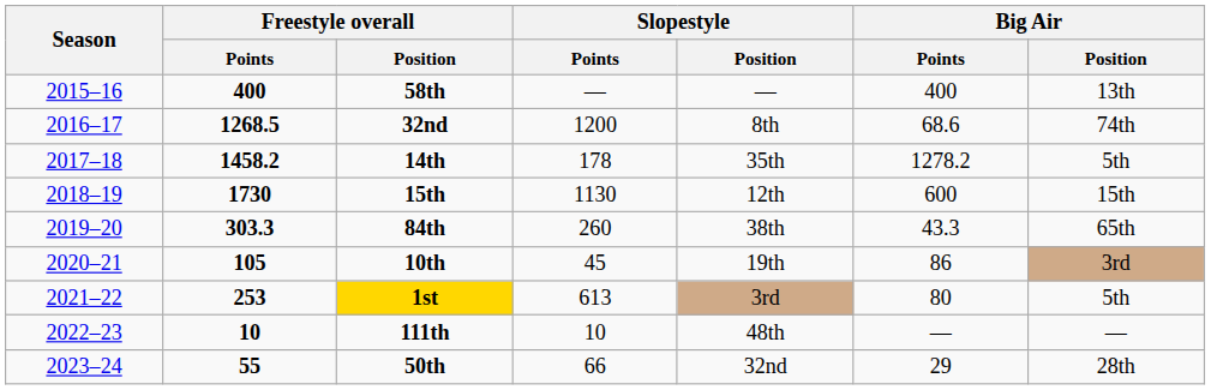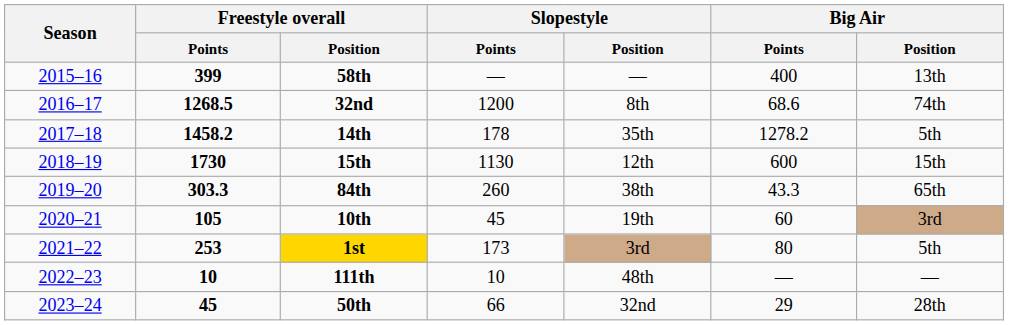 <table class="wikitable" style="text-align:center;" width="70%">
 <tr class="hintergrundfarbe5">
 <th rowspan="2" style="width:4%;">Season</th>
 <th colspan="2">Freestyle overall</th>
 <th colspan="2">Slopestyle</th>
 <th colspan="2">Big Air</th>
 </tr>
 <tr class="hintergrundfarbe5">
 <th style="width:5%;"><small>Points</small></th>
 <th style="width:5%;"><small>Position</small></th>
 <th style="width:5%;"><small>Points</small></th>
 <th style="width:5%;"><small>Position</small></th>
 <th style="width:5%;"><small>Points</small></th>
 <th style="width:5%;"><small>Position</small></th>
 </tr>
 <tr>
 <td><a href='#'>2015–16</a></td>
-<td><strong>400</strong></td>
+<td><strong>399</strong></td>
 <td><strong>58th</strong></td>
 <td>—</td>
 <td>—</td>
 <td>400</td>
 <td>13th</td>
 </tr>
 <tr>
 <td><a href='#'>2016–17</a></td>
 <td><strong>1268.5</strong></td>
 <td><strong>32nd</strong></td>
 <td>1200</td>
 <td>8th</td>
 <td>68.6</td>
 <td>74th</td>
 </tr>
 <tr>
 <td><a href='#'>2017–18</a></td>
 <td><strong>1458.2</strong></td>
 <td><strong>14th</strong></td>
 <td>178</td>
 <td>35th</td>
 <td>1278.2</td>
 <td>5th</td>
 </tr>
 <tr>
 <td><a href='#'>2018–19</a></td>
 <td><strong>1730</strong></td>
 <td><strong>15th</strong></td>
 <td>1130</td>
 <td>12th</td>
 <td>600</td>
 <td>15th</td>
 </tr>
 <tr>
 <td><a href='#'>2019–20</a></td>
 <td><strong>303.3</strong></td>
 <td><strong>84th</strong></td>
 <td>260</td>
 <td>38th</td>
 <td>43.3</td>
 <td>65th</td>
 </tr>
 <tr>
 <td><a href='#'>2020–21</a></td>
 <td><strong>105</strong></td>
 <td><strong>10th</strong></td>
 <td>45</td>
 <td>19th</td>
-<td>86</td>
+<td>60</td>
 <td style="background:#cfaa88;">3rd</td>
 </tr>
 <tr>
 <td><a href='#'>2021–22</a></td>
 <td><strong>253</strong></td>
 <td style="background:gold"><strong>1st</strong></td>
-<td>613</td>
+<td>173</td>
 <td style="background:#cfaa88;">3rd</td>
 <td>80</td>
 <td>5th</td>
 </tr>
 <tr>
 <td><a href='#'>2022–23</a></td>
 <td><strong>10</strong></td>
 <td><strong>111th</strong></td>
 <td>10</td>
 <td>48th</td>
 <td>—</td>
 <td>—</td>
 </tr>
 <tr>
 <td><a href='#'>2023–24</a></td>
-<td><strong>55</strong></td>
+<td><strong>45</strong></td>
 <td><strong>50th</strong></td>
 <td>66</td>
 <td>32nd</td>
 <td>29</td>
 <td>28th</td>
 </tr>
 </table>
